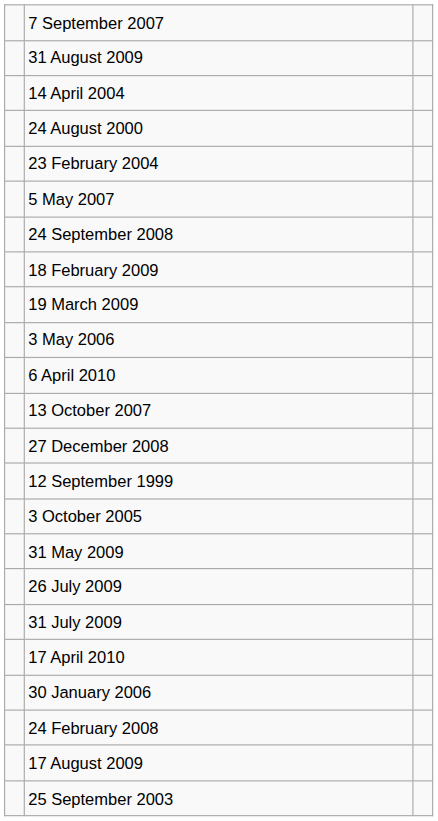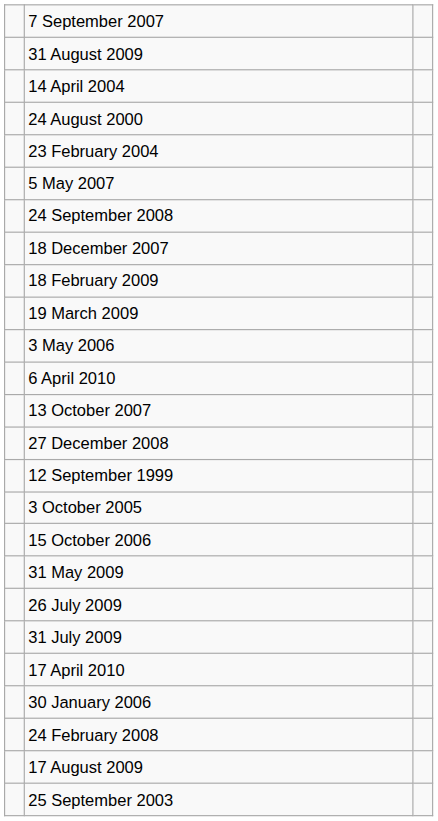 <table class="wikitable" style="font-size: 89%; float: left; width: 26em; margin-right: 1em; height: 700px">
 <tr>
 <td></td>
 <td>7 September 2007</td>
 <td><small></small></td>
 </tr>
 <tr>
 <td></td>
 <td>31 August 2009</td>
 <td><small></small></td>
 </tr>
 <tr>
 <td></td>
 <td>14 April 2004</td>
 <td><small></small></td>
 </tr>
 <tr>
 <td></td>
 <td>24 August 2000</td>
 <td><small></small></td>
 </tr>
 <tr>
 <td></td>
 <td>23 February 2004</td>
 <td><small></small></td>
 </tr>
 <tr>
 <td></td>
 <td>5 May 2007</td>
 <td><small></small></td>
 </tr>
 <tr>
 <td></td>
 <td>24 September 2008</td>
+<td><small></small></td>
+</tr>
+<tr>
+<td></td>
+<td>18 December 2007</td>
 <td><small></small></td>
 </tr>
 <tr>
 <td></td>
 <td>18 February 2009</td>
 <td><small></small></td>
 </tr>
 <tr>
 <td></td>
 <td>19 March 2009</td>
 <td><small></small></td>
 </tr>
 <tr>
 <td></td>
 <td>3 May 2006</td>
 <td><small></small></td>
 </tr>
 <tr>
 <td></td>
 <td>6 April 2010</td>
 <td><small></small></td>
 </tr>
 <tr>
 <td></td>
 <td>13 October 2007</td>
 <td><small></small></td>
 </tr>
 <tr>
 <td></td>
 <td>27 December 2008</td>
 <td><small></small></td>
 </tr>
 <tr>
 <td></td>
 <td>12 September 1999</td>
 <td><small></small></td>
 </tr>
 <tr>
 <td></td>
 <td>3 October 2005</td>
 <td><small></small></td>
 </tr>
 <tr>
 <td></td>
+<td>15 October 2006</td>
+<td><small></small></td>
+</tr>
+<tr>
+<td></td>
 <td>31 May 2009</td>
 <td><small></small></td>
 </tr>
 <tr>
 <td></td>
 <td>26 July 2009</td>
 <td><small></small></td>
 </tr>
 <tr>
 <td></td>
 <td>31 July 2009</td>
 <td><small></small></td>
 </tr>
 <tr>
 <td></td>
 <td>17 April 2010</td>
 <td><small></small></td>
 </tr>
 <tr>
 <td></td>
 <td>30 January 2006</td>
 <td><small></small></td>
 </tr>
 <tr>
 <td></td>
 <td>24 February 2008</td>
 <td><small></small></td>
 </tr>
 <tr>
 <td></td>
 <td>17 August 2009</td>
 <td><small></small></td>
 </tr>
 <tr>
 <td></td>
 <td>25 September 2003</td>
 <td><small></small></td>
 </tr>
 </table>
